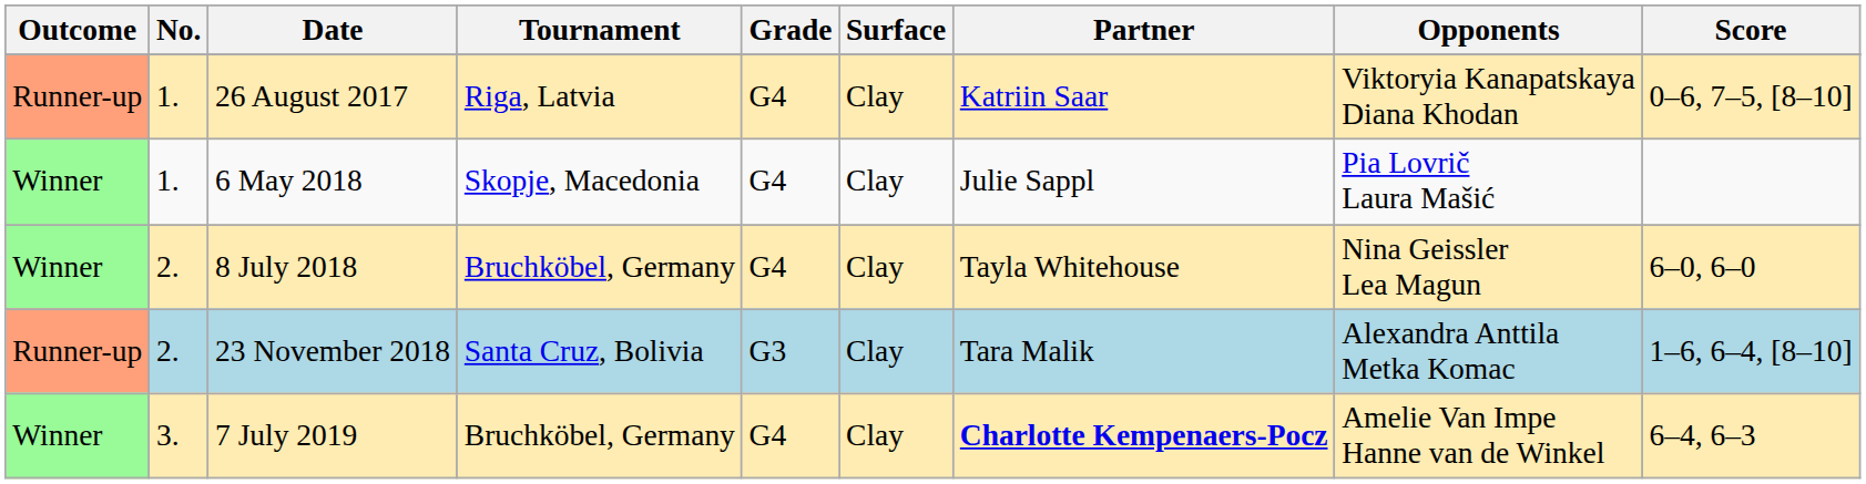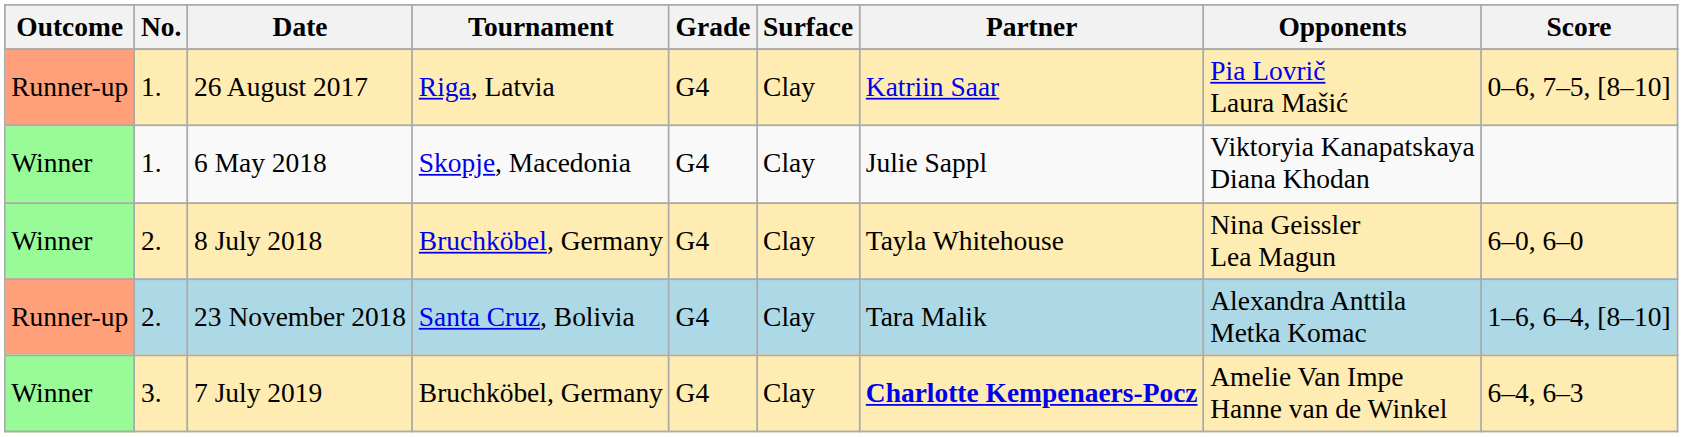 <table class="sortable wikitable" style=font-size:97%>
 <tr>
 <th>Outcome</th>
 <th>No.</th>
 <th>Date</th>
 <th>Tournament</th>
 <th>Grade</th>
 <th>Surface</th>
 <th>Partner</th>
 <th>Opponents</th>
 <th>Score</th>
 </tr>
 <tr>
 </tr>
 <tr bgcolor=#ffecb2>
 <td style="background:#ffa07a;">Runner-up</td>
 <td>1.</td>
 <td>26 August 2017</td>
 <td><a href='#'>Riga</a>, Latvia</td>
 <td>G4</td>
 <td>Clay</td>
 <td> <a href='#'>Katriin Saar</a></td>
-<td> Viktoryia Kanapatskaya <br>  Diana Khodan</td>
+<td> <a href='#'>Pia Lovrič</a> <br>  Laura Mašić</td>
 <td>0–6, 7–5, [8–10]</td>
 </tr>
 <tr>
 <td bgcolor="98FB98">Winner</td>
 <td>1.</td>
 <td>6 May 2018</td>
 <td><a href='#'>Skopje</a>, Macedonia</td>
 <td>G4</td>
 <td>Clay</td>
 <td> Julie Sappl</td>
-<td> <a href='#'>Pia Lovrič</a> <br>  Laura Mašić</td>
+<td> Viktoryia Kanapatskaya <br>  Diana Khodan</td>
 <td></td>
 </tr>
 <tr bgcolor=#ffecb2>
 <td bgcolor="98FB98">Winner</td>
 <td>2.</td>
 <td>8 July 2018</td>
 <td><a href='#'>Bruchköbel</a>, Germany</td>
 <td>G4</td>
 <td>Clay</td>
 <td> Tayla Whitehouse</td>
 <td> Nina Geissler <br>  Lea Magun</td>
 <td>6–0, 6–0</td>
 </tr>
 <tr bgcolor="lightblue">
 <td style="background:#ffa07a;">Runner-up</td>
 <td>2.</td>
 <td>23 November 2018</td>
 <td><a href='#'>Santa Cruz</a>, Bolivia</td>
-<td>G3</td>
+<td>G4</td>
 <td>Clay</td>
 <td> Tara Malik</td>
 <td> Alexandra Anttila <br>  Metka Komac</td>
 <td>1–6, 6–4, [8–10]</td>
 </tr>
 <tr bgcolor=#ffecb2>
 <td bgcolor="98FB98">Winner</td>
 <td>3.</td>
 <td>7 July 2019</td>
 <td>Bruchköbel, Germany</td>
 <td>G4</td>
 <td>Clay</td>
 <td><strong> <a href='#'>Charlotte Kempenaers-Pocz</a></strong></td>
 <td> Amelie Van Impe <br>  Hanne van de Winkel</td>
 <td>6–4, 6–3</td>
 </tr>
 </table>
